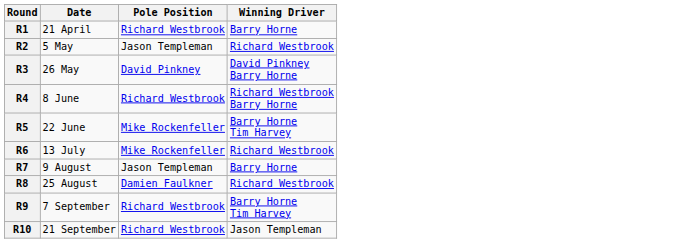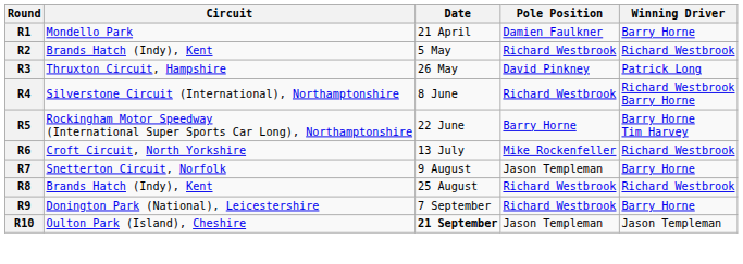 <table class="wikitable" style="font-size: 85%">
 <tr>
 <th>Round</th>
+<th>Circuit</th>
 <th>Date</th>
 <th>Pole Position</th>
 <th>Winning Driver</th>
 </tr>
 <tr>
 <th>R1</th>
+<td><a href='#'>Mondello Park</a></td>
 <td>21 April</td>
-<td> <a href='#'>Richard Westbrook</a></td>
+<td> <a href='#'>Damien Faulkner</a></td>
 <td> <a href='#'>Barry Horne</a></td>
 </tr>
 <tr>
 <th>R2</th>
+<td><a href='#'>Brands Hatch</a> (Indy), <a href='#'>Kent</a></td>
 <td>5 May</td>
-<td> Jason Templeman</td>
+<td> <a href='#'>Richard Westbrook</a></td>
 <td> <a href='#'>Richard Westbrook</a></td>
 </tr>
 <tr>
 <th>R3</th>
+<td><a href='#'>Thruxton Circuit</a>, <a href='#'>Hampshire</a></td>
 <td>26 May</td>
 <td> <a href='#'>David Pinkney</a></td>
-<td> <a href='#'>David Pinkney</a><br> <a href='#'>Barry Horne</a></td>
+<td> <a href='#'>Patrick Long</a></td>
 </tr>
 <tr>
 <th>R4</th>
+<td><a href='#'>Silverstone Circuit</a> (International), <a href='#'>Northamptonshire</a></td>
 <td>8 June</td>
 <td> <a href='#'>Richard Westbrook</a></td>
 <td> <a href='#'>Richard Westbrook</a><br> <a href='#'>Barry Horne</a></td>
 </tr>
 <tr>
 <th>R5</th>
+<td><a href='#'>Rockingham Motor Speedway</a><br>(International Super Sports Car Long), <a href='#'>Northamptonshire</a></td>
 <td>22 June</td>
-<td> <a href='#'>Mike Rockenfeller</a></td>
+<td> <a href='#'>Barry Horne</a></td>
 <td> <a href='#'>Barry Horne</a><br> <a href='#'>Tim Harvey</a></td>
 </tr>
 <tr>
 <th>R6</th>
+<td><a href='#'>Croft Circuit</a>, <a href='#'>North Yorkshire</a></td>
 <td>13 July</td>
 <td> <a href='#'>Mike Rockenfeller</a></td>
 <td> <a href='#'>Richard Westbrook</a></td>
 </tr>
 <tr>
 <th>R7</th>
+<td><a href='#'>Snetterton Circuit</a>, <a href='#'>Norfolk</a></td>
 <td>9 August</td>
 <td> Jason Templeman</td>
 <td> <a href='#'>Barry Horne</a></td>
 </tr>
 <tr>
 <th>R8</th>
+<td><a href='#'>Brands Hatch</a> (Indy), <a href='#'>Kent</a></td>
 <td>25 August</td>
-<td> <a href='#'>Damien Faulkner</a></td>
+<td> <a href='#'>Richard Westbrook</a></td>
 <td> <a href='#'>Richard Westbrook</a></td>
 </tr>
 <tr>
 <th>R9</th>
+<td><a href='#'>Donington Park</a> (National), <a href='#'>Leicestershire</a></td>
 <td>7 September</td>
 <td> <a href='#'>Richard Westbrook</a></td>
-<td> <a href='#'>Barry Horne</a><br> <a href='#'>Tim Harvey</a></td>
+<td> <a href='#'>Barry Horne</a></td>
 </tr>
 <tr>
 <th>R10</th>
-<td>21 September</td>
-<td> <a href='#'>Richard Westbrook</a></td>
+<td><a href='#'>Oulton Park</a> (Island), <a href='#'>Cheshire</a></td>
+<td><strong>21 September</strong></td>
+<td> Jason Templeman</td>
 <td> Jason Templeman</td>
 </tr>
 </table>
